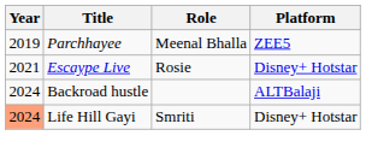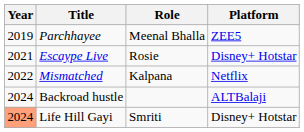 <table class="wikitable" border="1">
 <tr style="background:#ccc;">
 <th>Year</th>
 <th>Title</th>
 <th>Role</th>
 <th>Platform</th>
 </tr>
 <tr>
 <td>2019</td>
 <td><em>Parchhayee</em></td>
 <td>Meenal Bhalla</td>
 <td><a href='#'>ZEE5</a></td>
 </tr>
 <tr>
 <td>2021</td>
 <td><em><a href='#'>Escaype Live</a></em></td>
 <td>Rosie</td>
 <td><a href='#'>Disney+ Hotstar</a></td>
 </tr>
 <tr>
+<td>2022</td>
+<td><em><a href='#'>Mismatched</a></em></td>
+<td>Kalpana</td>
+<td><a href='#'>Netflix</a></td>
+</tr>
+<tr>
 <td>2024</td>
 <td>Backroad hustle</td>
 <td></td>
 <td><a href='#'>ALTBalaji</a></td>
 </tr>
 <tr>
 <td style="background: lightsalmon;">2024</td>
 <td>Life Hill Gayi</td>
 <td>Smriti</td>
 <td>Disney+ Hotstar</td>
 </tr>
 </table>
